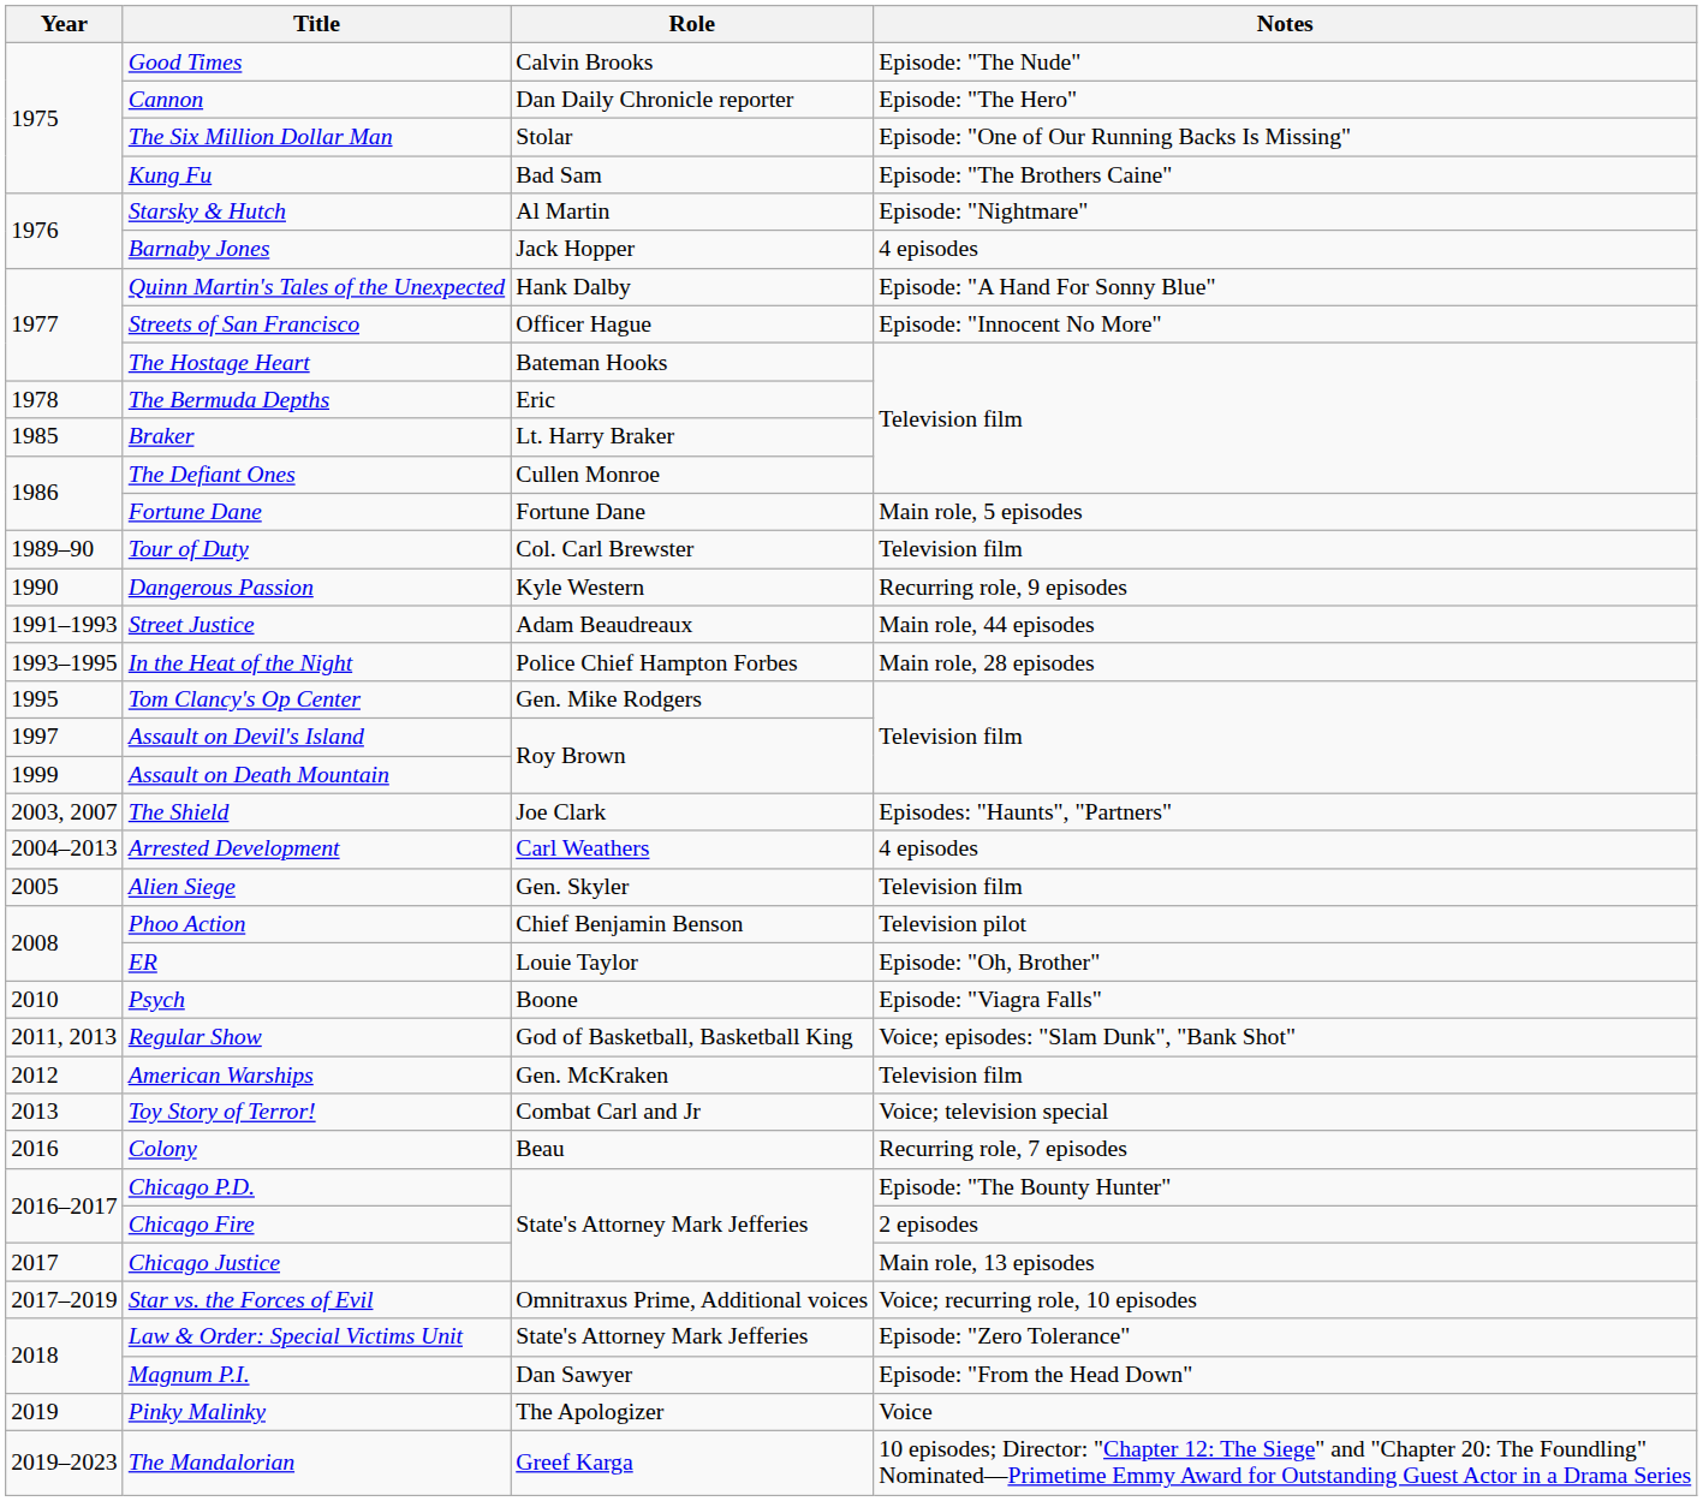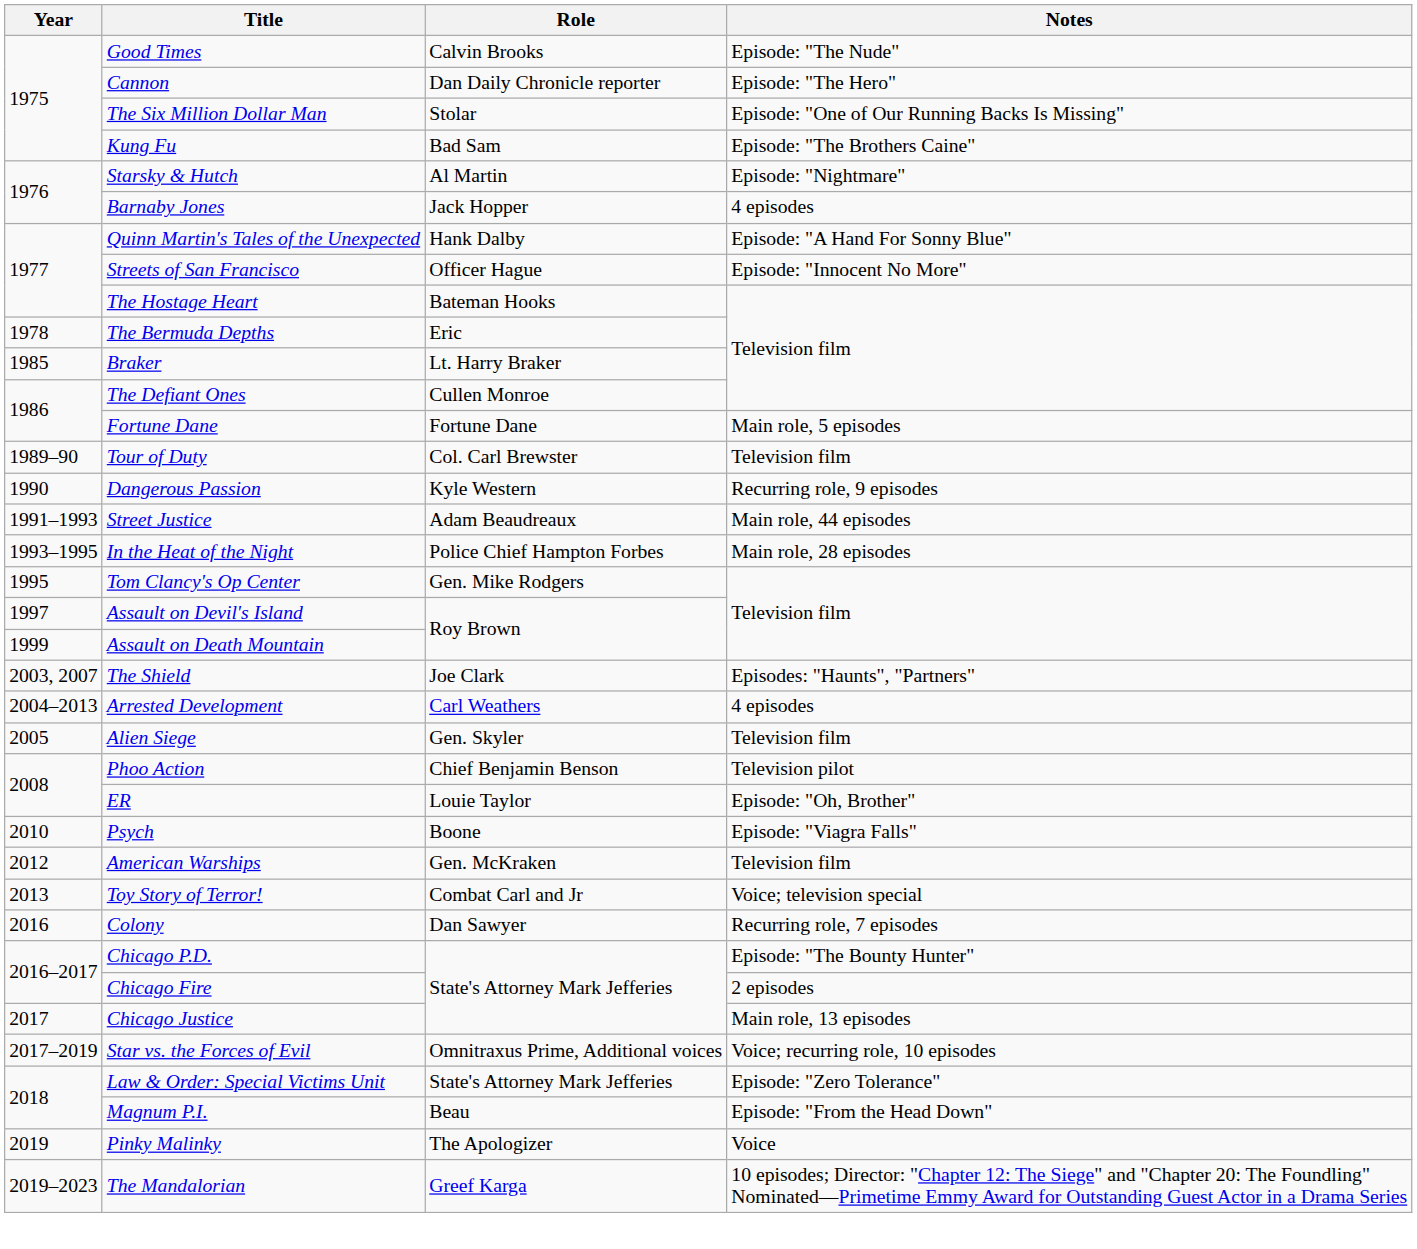 <table class="wikitable sortable">
 <tr>
 <th>Year</th>
 <th>Title</th>
 <th class="unsortable">Role</th>
 <th>Notes</th>
 </tr>
 <tr>
 <td rowspan="4">1975</td>
 <td><em><a href='#'>Good Times</a></em></td>
 <td>Calvin Brooks</td>
 <td>Episode: "The Nude"</td>
 </tr>
 <tr>
 <td><em><a href='#'>Cannon</a></em></td>
 <td>Dan Daily Chronicle reporter</td>
 <td>Episode: "The Hero"</td>
 </tr>
 <tr>
 <td><em><a href='#'>The Six Million Dollar Man</a></em></td>
 <td>Stolar</td>
 <td>Episode: "One of Our Running Backs Is Missing"</td>
 </tr>
 <tr>
 <td><em><a href='#'>Kung Fu</a></em></td>
 <td>Bad Sam</td>
 <td>Episode: "The Brothers Caine"</td>
 </tr>
 <tr>
 <td rowspan="2">1976</td>
 <td><em><a href='#'>Starsky & Hutch</a></em></td>
 <td>Al Martin</td>
 <td>Episode: "Nightmare"</td>
 </tr>
 <tr>
 <td><em><a href='#'>Barnaby Jones</a></em></td>
 <td>Jack Hopper</td>
 <td>4 episodes</td>
 </tr>
 <tr>
 <td rowspan="3">1977</td>
 <td><em><a href='#'>Quinn Martin's Tales of the Unexpected</a></em></td>
 <td>Hank Dalby</td>
 <td>Episode: "A Hand For Sonny Blue"</td>
 </tr>
 <tr>
 <td><em><a href='#'>Streets of San Francisco</a></em></td>
 <td>Officer Hague</td>
 <td>Episode: "Innocent No More"</td>
 </tr>
 <tr>
 <td><em><a href='#'>The Hostage Heart</a></em></td>
 <td>Bateman Hooks</td>
 <td rowspan="4">Television film</td>
 </tr>
 <tr>
 <td>1978</td>
 <td><em><a href='#'>The Bermuda Depths</a></em></td>
 <td>Eric</td>
 </tr>
 <tr>
 <td>1985</td>
 <td><em><a href='#'>Braker</a></em></td>
 <td>Lt. Harry Braker</td>
 </tr>
 <tr>
 <td rowspan="2">1986</td>
 <td><em><a href='#'>The Defiant Ones</a></em></td>
 <td>Cullen Monroe</td>
 </tr>
 <tr>
 <td><em><a href='#'>Fortune Dane</a></em></td>
 <td>Fortune Dane</td>
 <td>Main role, 5 episodes</td>
 </tr>
 <tr>
 <td>1989–90</td>
 <td><a href='#'><em>Tour of Duty</em></a></td>
 <td>Col. Carl Brewster</td>
 <td>Television film</td>
 </tr>
 <tr>
 <td>1990</td>
 <td><em><a href='#'>Dangerous Passion</a></em></td>
 <td>Kyle Western</td>
 <td>Recurring role, 9 episodes</td>
 </tr>
 <tr>
 <td>1991–1993</td>
 <td><em><a href='#'>Street Justice</a></em></td>
 <td>Adam Beaudreaux</td>
 <td>Main role, 44 episodes</td>
 </tr>
 <tr>
 <td>1993–1995</td>
 <td><em><a href='#'>In the Heat of the Night</a></em></td>
 <td>Police Chief Hampton Forbes</td>
 <td>Main role, 28 episodes</td>
 </tr>
 <tr>
 <td>1995</td>
 <td><em><a href='#'>Tom Clancy's Op Center</a></em></td>
 <td>Gen. Mike Rodgers</td>
 <td rowspan="3">Television film</td>
 </tr>
 <tr>
 <td>1997</td>
 <td><em><a href='#'>Assault on Devil's Island</a></em></td>
 <td rowspan="2">Roy Brown</td>
 </tr>
 <tr>
 <td>1999</td>
 <td><em><a href='#'>Assault on Death Mountain</a></em></td>
 </tr>
 <tr>
 <td>2003, 2007</td>
 <td><em><a href='#'>The Shield</a></em></td>
 <td>Joe Clark</td>
 <td>Episodes: "Haunts", "Partners"</td>
 </tr>
 <tr>
 <td>2004–2013</td>
 <td><em><a href='#'>Arrested Development</a></em></td>
 <td><a href='#'>Carl Weathers</a></td>
 <td>4 episodes</td>
 </tr>
 <tr>
 <td>2005</td>
 <td><em><a href='#'>Alien Siege</a></em></td>
 <td>Gen. Skyler</td>
 <td>Television film</td>
 </tr>
 <tr>
 <td rowspan="2">2008</td>
 <td><em><a href='#'>Phoo Action</a></em></td>
 <td>Chief Benjamin Benson</td>
 <td>Television pilot</td>
 </tr>
 <tr>
 <td><em><a href='#'>ER</a></em></td>
 <td>Louie Taylor</td>
 <td>Episode: "Oh, Brother"</td>
 </tr>
 <tr>
 <td>2010</td>
 <td><em><a href='#'>Psych</a></em></td>
 <td>Boone</td>
 <td>Episode: "Viagra Falls"</td>
 </tr>
 <tr>
-<td>2011, 2013</td>
-<td><em><a href='#'>Regular Show</a></em></td>
-<td>God of Basketball, Basketball King</td>
-<td>Voice; episodes: "Slam Dunk", "Bank Shot"</td>
-</tr>
-<tr>
 <td>2012</td>
 <td><em><a href='#'>American Warships</a></em></td>
 <td>Gen. McKraken</td>
 <td>Television film</td>
 </tr>
 <tr>
 <td>2013</td>
 <td><em><a href='#'>Toy Story of Terror!</a></em></td>
 <td>Combat Carl and Jr</td>
 <td>Voice; television special</td>
 </tr>
 <tr>
 <td>2016</td>
 <td><em><a href='#'>Colony</a></em></td>
-<td>Beau</td>
+<td>Dan Sawyer</td>
 <td>Recurring role, 7 episodes</td>
 </tr>
 <tr>
 <td rowspan="2">2016–2017</td>
 <td><em><a href='#'>Chicago P.D.</a></em></td>
 <td rowspan="3">State's Attorney Mark Jefferies</td>
 <td>Episode: "The Bounty Hunter"</td>
 </tr>
 <tr>
 <td><em><a href='#'>Chicago Fire</a></em></td>
 <td>2 episodes</td>
 </tr>
 <tr>
 <td>2017</td>
 <td><em><a href='#'>Chicago Justice</a></em></td>
 <td>Main role, 13 episodes</td>
 </tr>
 <tr>
 <td>2017–2019</td>
 <td><em><a href='#'>Star vs. the Forces of Evil</a></em></td>
 <td>Omnitraxus Prime, Additional voices</td>
 <td>Voice; recurring role, 10 episodes</td>
 </tr>
 <tr>
 <td rowspan="2">2018</td>
 <td><em><a href='#'>Law & Order: Special Victims Unit</a></em></td>
 <td>State's Attorney Mark Jefferies</td>
 <td>Episode: "Zero Tolerance"</td>
 </tr>
 <tr>
 <td><em><a href='#'>Magnum P.I.</a></em></td>
-<td>Dan Sawyer</td>
+<td>Beau</td>
 <td>Episode: "From the Head Down"</td>
 </tr>
 <tr>
 <td>2019</td>
 <td><em><a href='#'>Pinky Malinky</a></em></td>
 <td>The Apologizer</td>
 <td>Voice</td>
 </tr>
 <tr>
 <td>2019–2023</td>
 <td><em><a href='#'>The Mandalorian</a></em></td>
 <td><a href='#'>Greef Karga</a></td>
 <td>10 episodes; Director: "<a href='#'>Chapter 12: The Siege</a>" and "Chapter 20: The Foundling"<br>Nominated—<a href='#'>Primetime Emmy Award for Outstanding Guest Actor in a Drama Series</a></td>
 </tr>
 </table>
